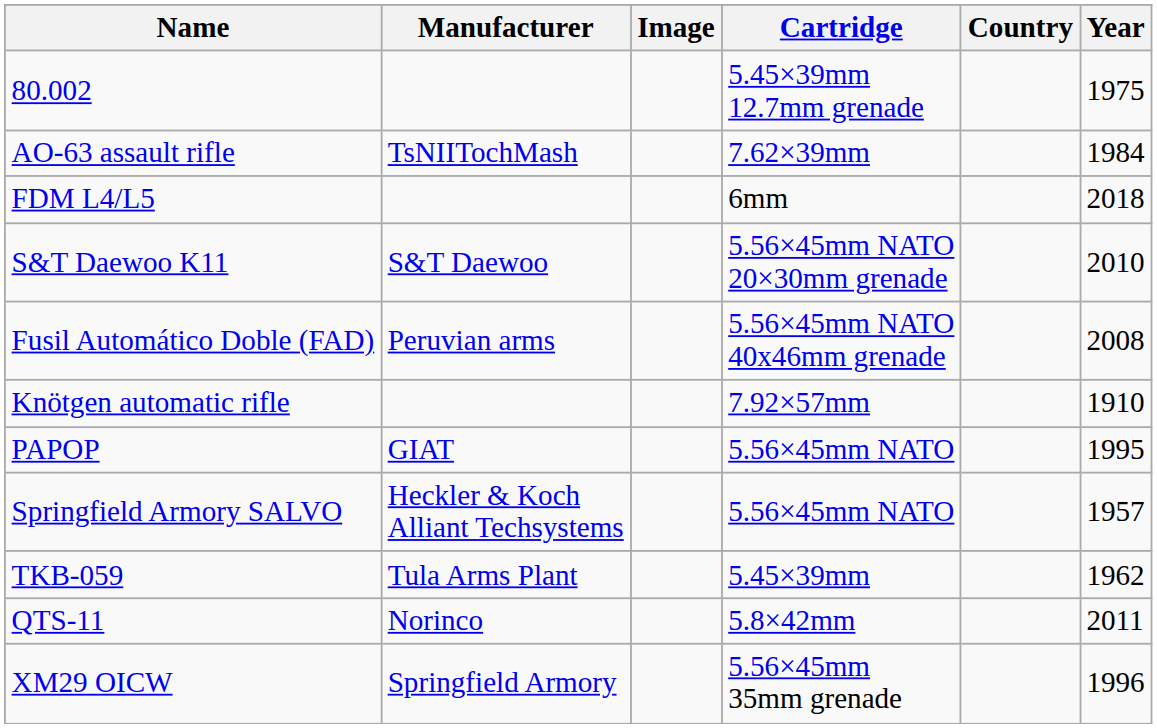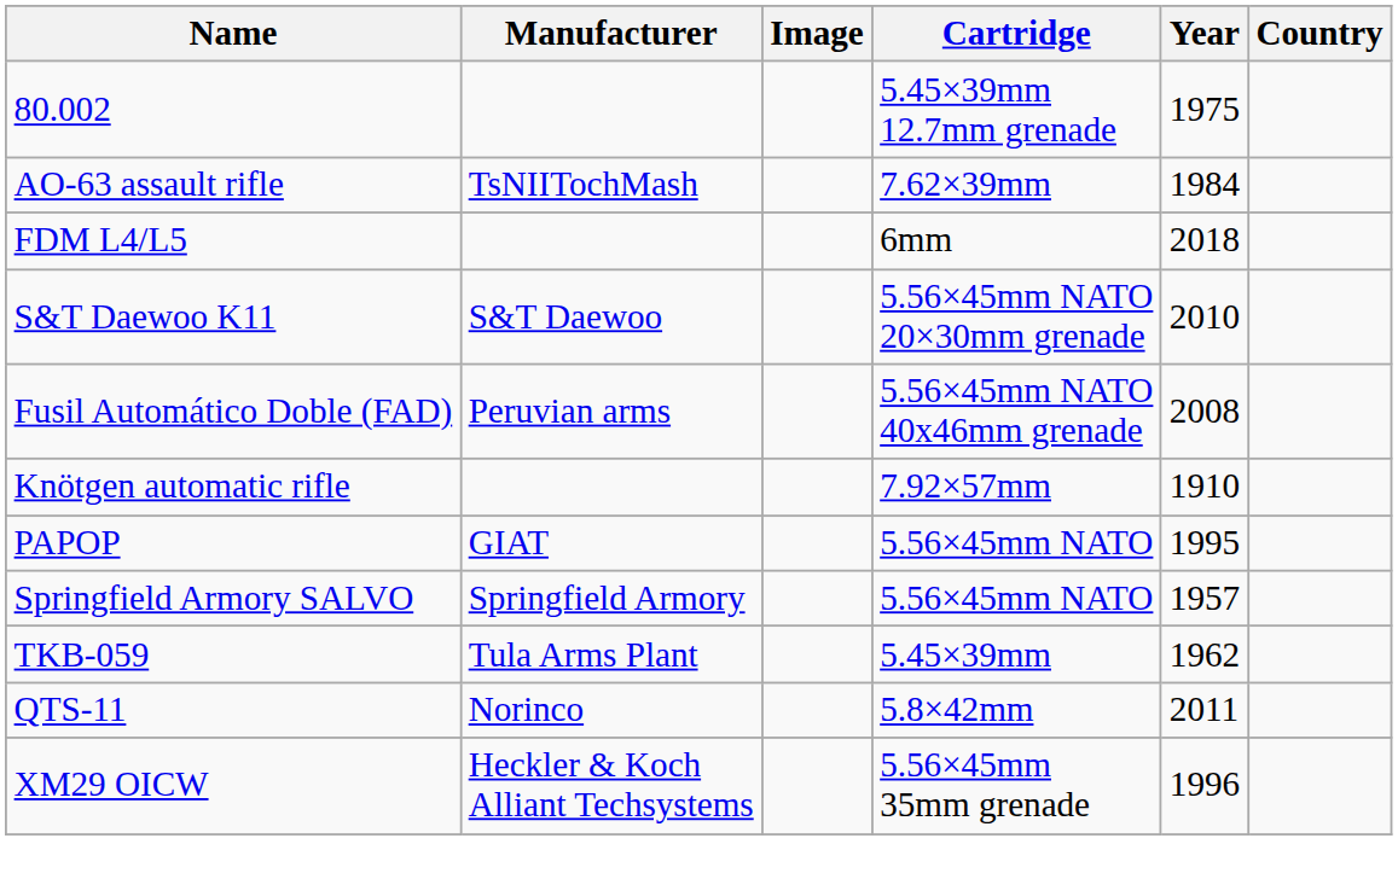 <table class="wikitable sortable">
 <tr>
 <th>Name</th>
 <th>Manufacturer</th>
 <th class="unsortable">Image</th>
 <th><a href='#'>Cartridge</a></th>
+<th>Year</th>
 <th>Country</th>
-<th>Year</th>
 </tr>
 <tr>
 <td><a href='#'>80.002</a></td>
 <td></td>
 <td></td>
 <td><a href='#'>5.45×39mm</a><br><a href='#'>12.7mm grenade</a></td>
+<td>1975</td>
 <td></td>
-<td>1975</td>
 </tr>
 <tr>
 <td><a href='#'>AO-63 assault rifle</a></td>
 <td><a href='#'>TsNIITochMash</a></td>
 <td></td>
 <td><a href='#'>7.62×39mm</a></td>
+<td>1984</td>
 <td></td>
-<td>1984</td>
 </tr>
 <tr>
 <td><a href='#'>FDM L4/L5</a></td>
 <td></td>
 <td></td>
 <td>6mm</td>
+<td>2018</td>
 <td></td>
-<td>2018</td>
 </tr>
 <tr>
 <td><a href='#'>S&T Daewoo K11</a></td>
 <td><a href='#'>S&T Daewoo</a></td>
 <td></td>
 <td><a href='#'>5.56×45mm NATO</a><br><a href='#'>20×30mm grenade</a></td>
+<td>2010</td>
 <td></td>
-<td>2010</td>
 </tr>
 <tr>
 <td><a href='#'>Fusil Automático Doble (FAD)</a></td>
 <td><a href='#'>Peruvian arms</a></td>
 <td></td>
 <td><a href='#'>5.56×45mm NATO</a><br><a href='#'>40x46mm grenade</a></td>
+<td>2008</td>
 <td></td>
-<td>2008</td>
 </tr>
 <tr>
 <td><a href='#'>Knötgen automatic rifle</a></td>
 <td></td>
 <td></td>
 <td><a href='#'>7.92×57mm</a></td>
+<td>1910</td>
 <td></td>
-<td>1910</td>
 </tr>
 <tr>
 <td><a href='#'>PAPOP</a></td>
 <td><a href='#'>GIAT</a></td>
 <td></td>
 <td><a href='#'>5.56×45mm NATO</a></td>
+<td>1995</td>
 <td></td>
-<td>1995</td>
 </tr>
 <tr>
 <td><a href='#'>Springfield Armory SALVO</a></td>
-<td><a href='#'>Heckler & Koch</a><br><a href='#'>Alliant Techsystems</a></td>
+<td><a href='#'>Springfield Armory</a></td>
 <td></td>
 <td><a href='#'>5.56×45mm NATO</a></td>
+<td>1957</td>
 <td></td>
-<td>1957</td>
 </tr>
 <tr>
 <td><a href='#'>TKB-059</a></td>
 <td><a href='#'>Tula Arms Plant</a></td>
 <td></td>
 <td><a href='#'>5.45×39mm</a></td>
+<td>1962</td>
 <td></td>
-<td>1962</td>
 </tr>
 <tr>
 <td><a href='#'>QTS-11</a></td>
 <td><a href='#'>Norinco</a></td>
 <td></td>
 <td><a href='#'>5.8×42mm</a></td>
+<td>2011</td>
 <td></td>
-<td>2011</td>
 </tr>
 <tr>
 <td><a href='#'>XM29 OICW</a></td>
-<td><a href='#'>Springfield Armory</a></td>
+<td><a href='#'>Heckler & Koch</a><br><a href='#'>Alliant Techsystems</a></td>
 <td></td>
 <td><a href='#'>5.56×45mm</a><br>35mm grenade</td>
+<td>1996</td>
 <td><br></td>
-<td>1996</td>
 </tr>
 </table>
